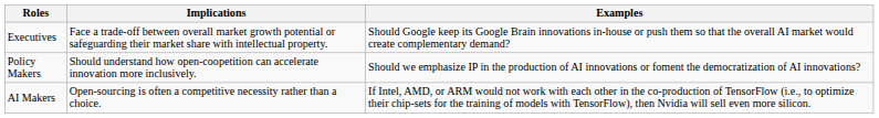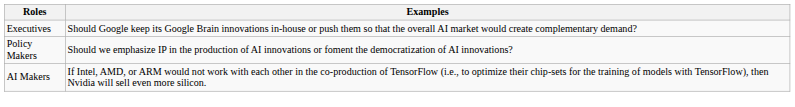 <table class="wikitable">
 <tr>
 <th>Roles</th>
-<th>Implications</th>
 <th>Examples</th>
 </tr>
 <tr>
 <td>Executives</td>
-<td>Face a trade-off between overall market growth potential or safeguarding their market share with intellectual property.</td>
 <td>Should Google keep its Google Brain innovations in-house or push them so that the overall AI market would create complementary demand?</td>
 </tr>
 <tr>
 <td>Policy Makers</td>
-<td>Should understand how open-coopetition can accelerate innovation more inclusively.</td>
 <td>Should we emphasize IP in the production of AI innovations or foment the democratization of AI innovations?</td>
 </tr>
 <tr>
 <td>AI Makers</td>
-<td>Open-sourcing is often a competitive necessity rather than a choice.</td>
 <td>If Intel, AMD, or ARM would not work with each other in the co-production of TensorFlow (i.e., to optimize their chip-sets for the training of models with TensorFlow), then Nvidia will sell even more silicon.</td>
 </tr>
 </table>
